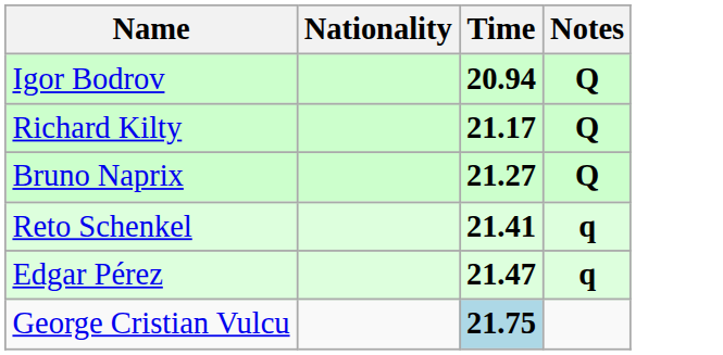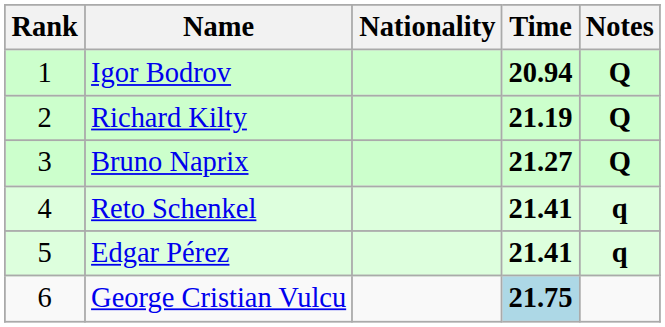 <table class="wikitable sortable" style="text-align:center">
 <tr>
+<th>Rank</th>
 <th>Name</th>
 <th>Nationality</th>
 <th>Time</th>
 <th>Notes</th>
 </tr>
 <tr bgcolor=ccffcc>
+<td>1</td>
 <td align=left><a href='#'>Igor Bodrov</a></td>
 <td align=left></td>
 <td><strong>20.94</strong></td>
 <td><strong>Q</strong></td>
 </tr>
 <tr bgcolor=ccffcc>
+<td>2</td>
 <td align=left><a href='#'>Richard Kilty</a></td>
 <td align=left></td>
-<td><strong>21.17</strong></td>
+<td><strong>21.19</strong></td>
 <td><strong>Q</strong></td>
 </tr>
 <tr bgcolor=ccffcc>
+<td>3</td>
 <td align=left><a href='#'>Bruno Naprix</a></td>
 <td align=left></td>
 <td><strong>21.27</strong></td>
 <td><strong>Q</strong></td>
 </tr>
 <tr bgcolor=ddffdd>
+<td>4</td>
 <td align=left><a href='#'>Reto Schenkel</a></td>
 <td align=left></td>
 <td><strong>21.41</strong></td>
 <td><strong>q</strong></td>
 </tr>
 <tr bgcolor=ddffdd>
+<td>5</td>
 <td align=left><a href='#'>Edgar Pérez</a></td>
 <td align=left></td>
-<td><strong>21.47</strong></td>
+<td><strong>21.41</strong></td>
 <td><strong>q</strong></td>
 </tr>
 <tr>
+<td>6</td>
 <td align=left><a href='#'>George Cristian Vulcu</a></td>
 <td align=left></td>
 <td style="background: lightblue;"><strong>21.75</strong></td>
 <td></td>
 </tr>
 </table>
